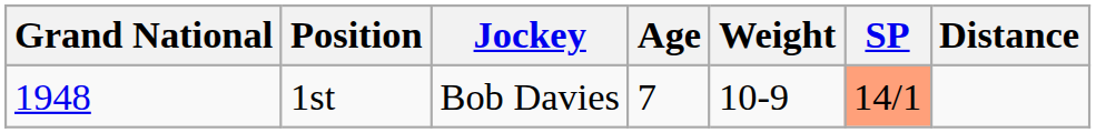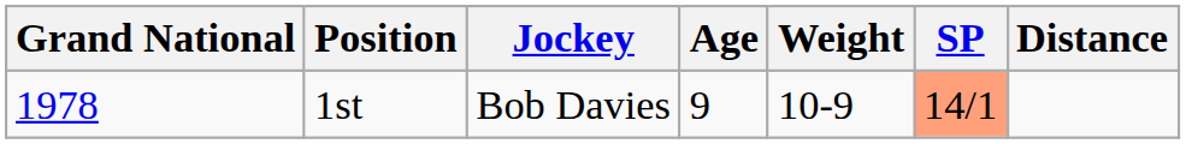 <table class="wikitable plainrowheaders">
 <tr>
 <th>Grand National</th>
 <th>Position</th>
 <th><a href='#'>Jockey</a></th>
 <th>Age</th>
 <th>Weight</th>
 <th><a href='#'>SP</a></th>
 <th>Distance</th>
 </tr>
 <tr>
-<td><a href='#'>1948</a></td>
+<td><a href='#'>1978</a></td>
 <td>1st</td>
 <td>Bob Davies</td>
-<td>7</td>
+<td>9</td>
 <td>10-9</td>
 <td style="background: lightsalmon;">14/1</td>
 <td></td>
 </tr>
 </table>
